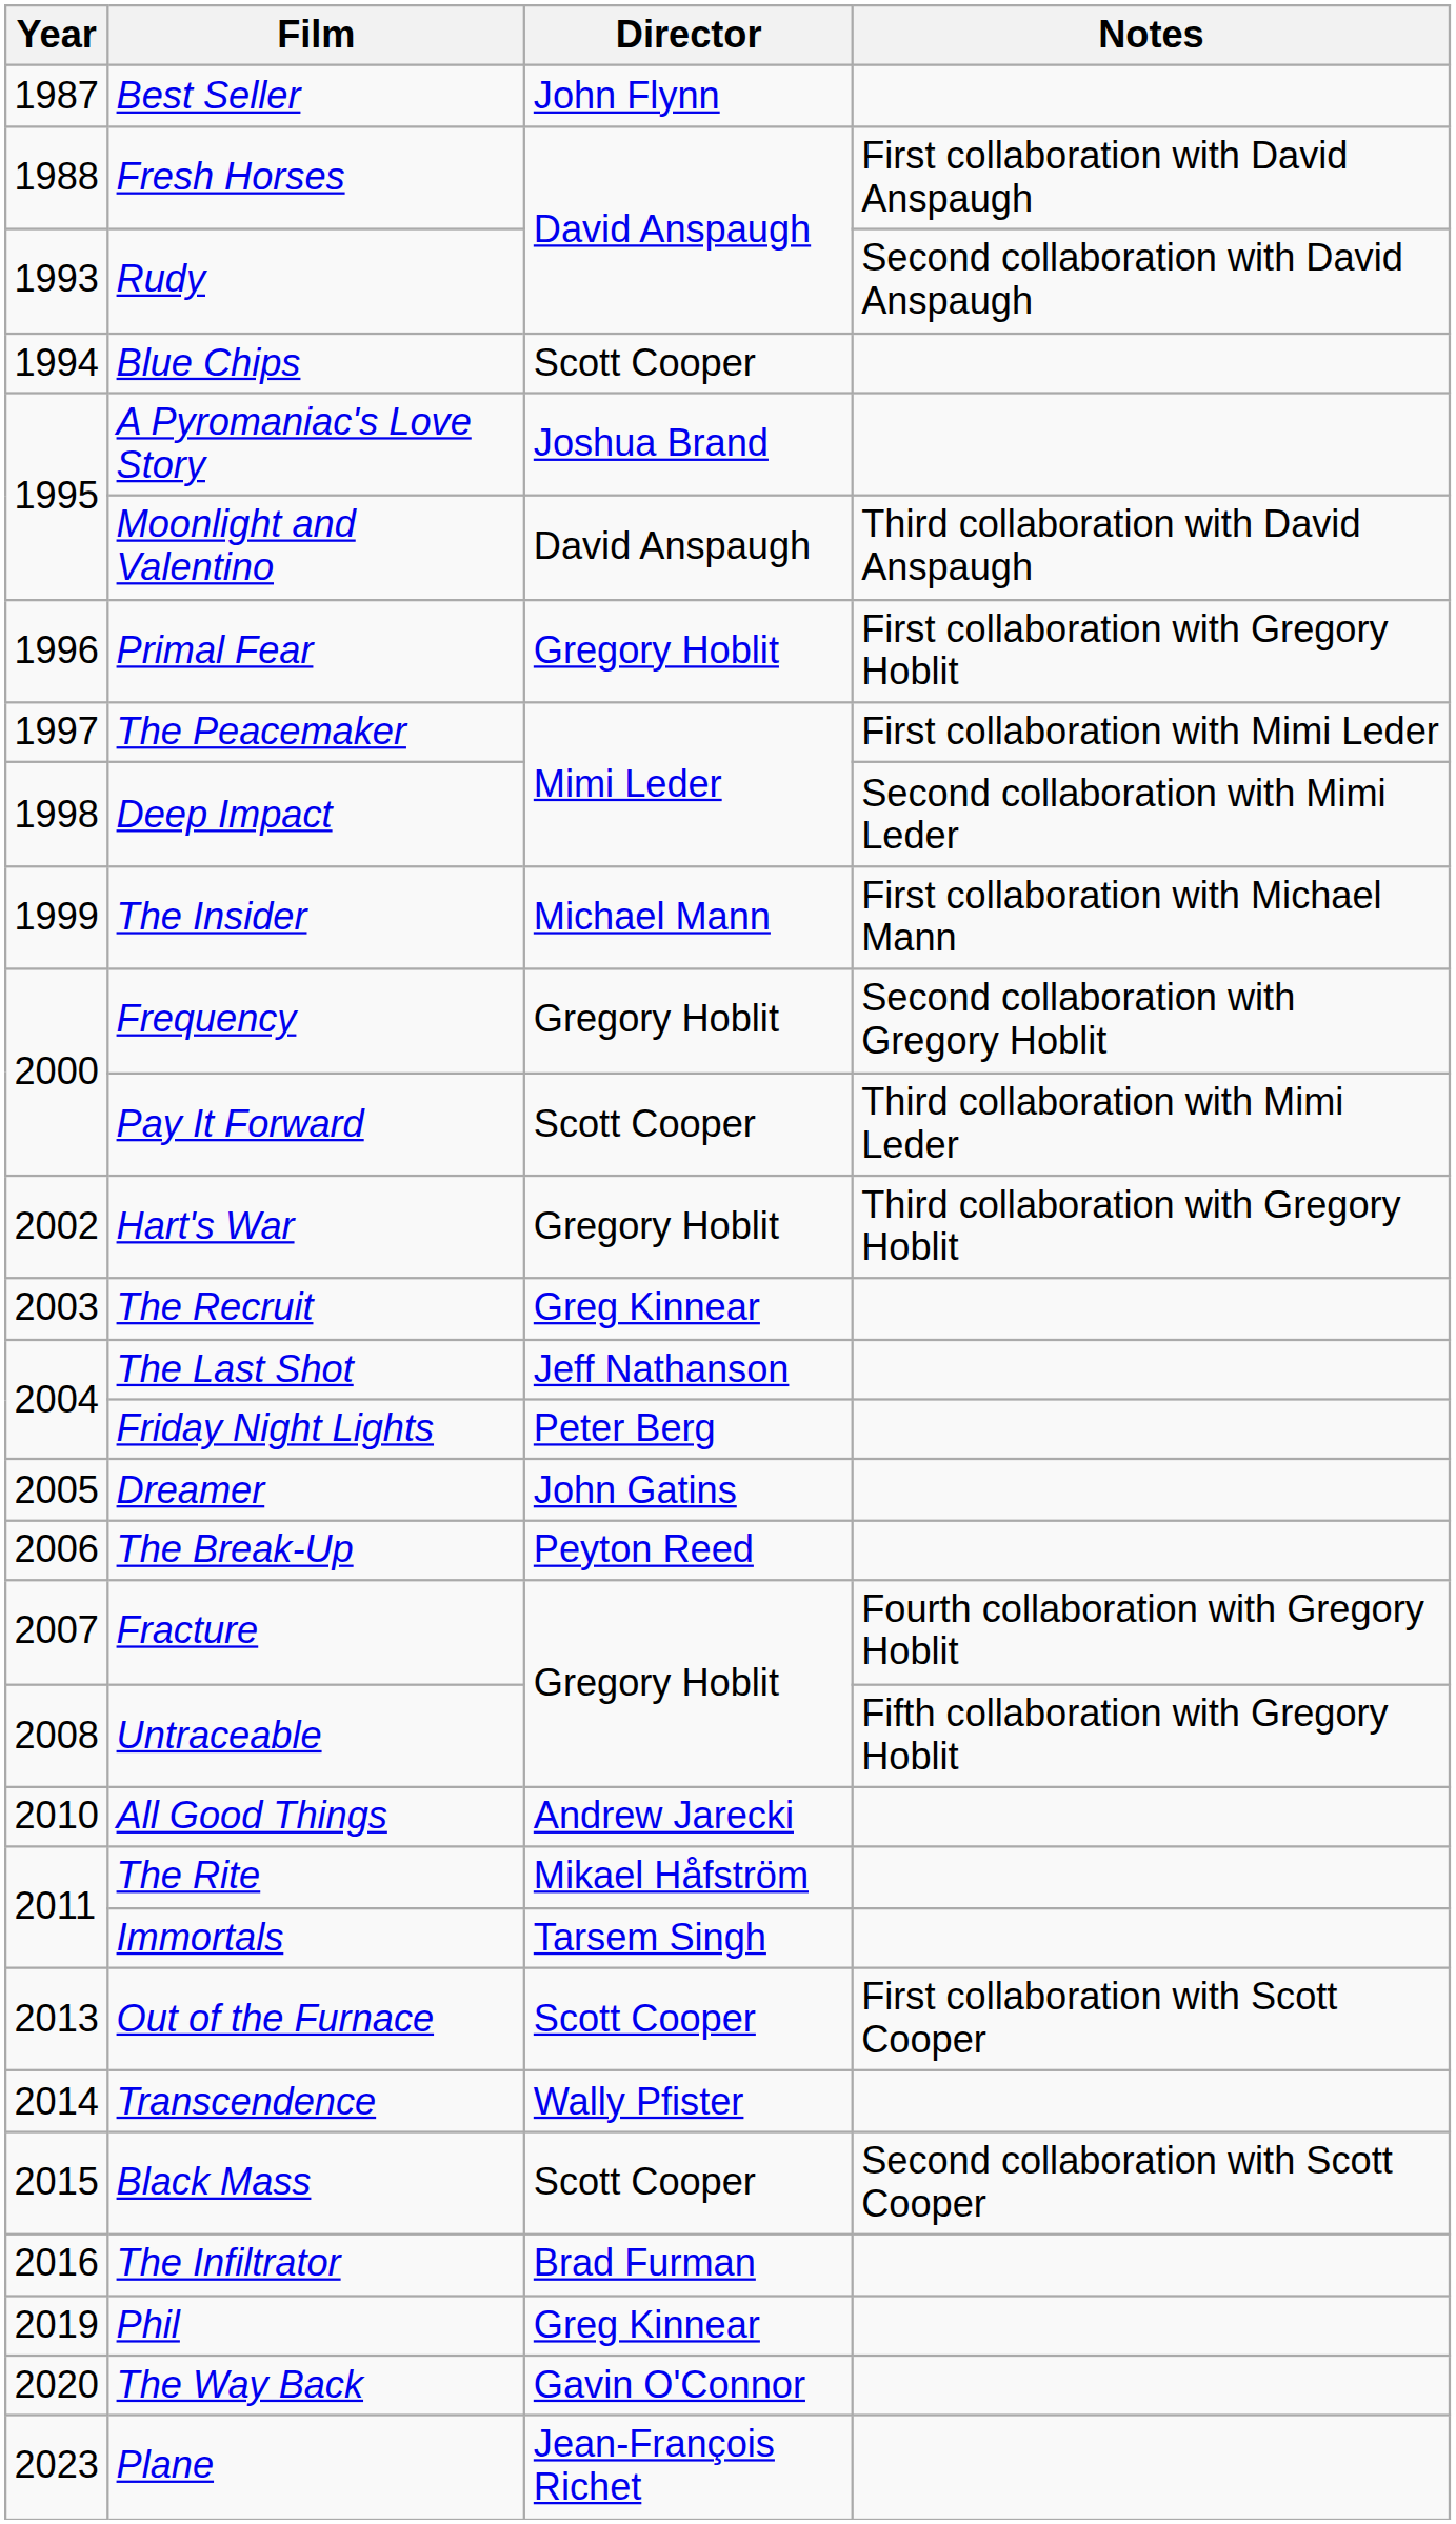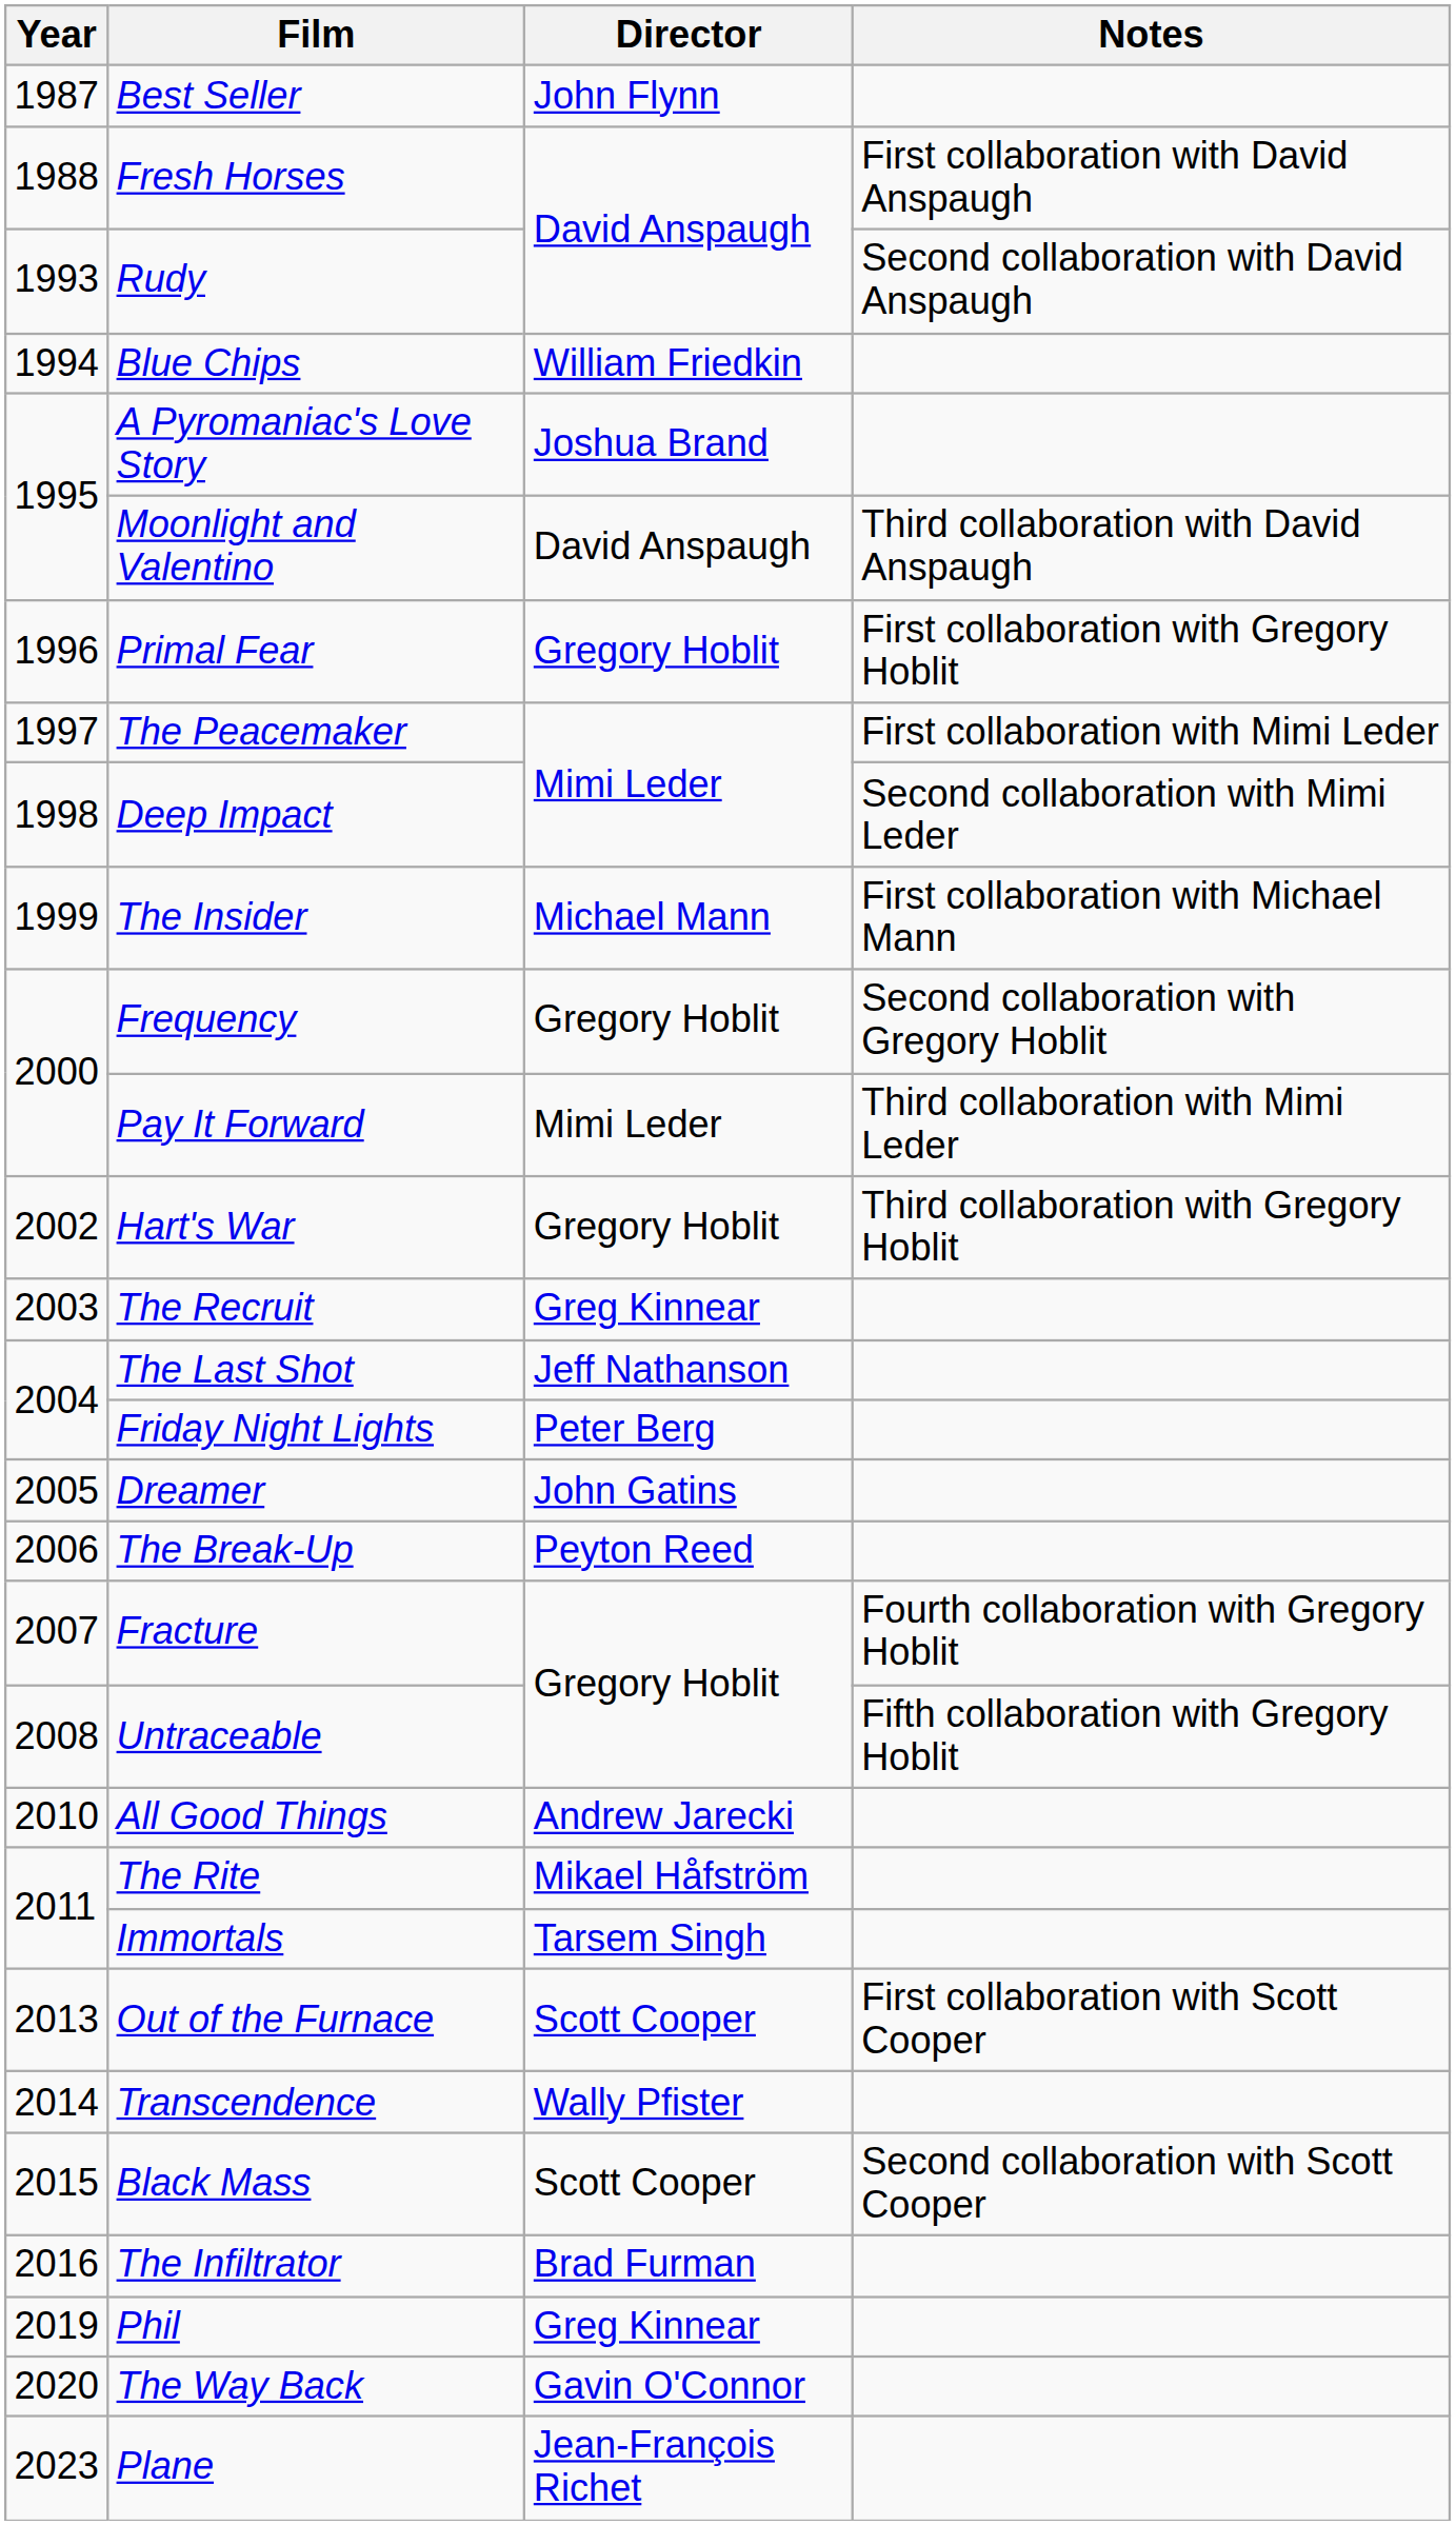 <table class="wikitable">
 <tr>
 <th>Year</th>
 <th>Film</th>
 <th>Director</th>
 <th>Notes</th>
 </tr>
 <tr>
 <td>1987</td>
 <td><em><a href='#'>Best Seller</a></em></td>
 <td><a href='#'>John Flynn</a></td>
 <td></td>
 </tr>
 <tr>
 <td>1988</td>
 <td><em><a href='#'>Fresh Horses</a></em></td>
 <td rowspan=2><a href='#'>David Anspaugh</a></td>
 <td>First collaboration with David Anspaugh</td>
 </tr>
 <tr>
 <td>1993</td>
 <td><em><a href='#'>Rudy</a></em></td>
 <td>Second collaboration with David Anspaugh</td>
 </tr>
 <tr>
 <td>1994</td>
 <td><em><a href='#'>Blue Chips</a></em></td>
-<td>Scott Cooper</td>
+<td><a href='#'>William Friedkin</a></td>
 <td></td>
 </tr>
 <tr>
 <td rowspan=2>1995</td>
 <td><em><a href='#'>A Pyromaniac's Love Story</a></em></td>
 <td><a href='#'>Joshua Brand</a></td>
 <td></td>
 </tr>
 <tr>
 <td><em><a href='#'>Moonlight and Valentino</a></em></td>
 <td>David Anspaugh</td>
 <td>Third collaboration with David Anspaugh</td>
 </tr>
 <tr>
 <td>1996</td>
 <td><em><a href='#'>Primal Fear</a></em></td>
 <td><a href='#'>Gregory Hoblit</a></td>
 <td>First collaboration with Gregory Hoblit</td>
 </tr>
 <tr>
 <td>1997</td>
 <td><em><a href='#'>The Peacemaker</a></em></td>
 <td rowspan=2><a href='#'>Mimi Leder</a></td>
 <td>First collaboration with Mimi Leder</td>
 </tr>
 <tr>
 <td>1998</td>
 <td><em><a href='#'>Deep Impact</a></em></td>
 <td>Second collaboration with Mimi Leder</td>
 </tr>
 <tr>
 <td>1999</td>
 <td><em><a href='#'>The Insider</a></em></td>
 <td><a href='#'>Michael Mann</a></td>
 <td>First collaboration with Michael Mann</td>
 </tr>
 <tr>
 <td rowspan=2>2000</td>
 <td><em><a href='#'>Frequency</a></em></td>
 <td>Gregory Hoblit</td>
 <td>Second collaboration with Gregory Hoblit</td>
 </tr>
 <tr>
 <td><em><a href='#'>Pay It Forward</a></em></td>
-<td>Scott Cooper</td>
+<td>Mimi Leder</td>
 <td>Third collaboration with Mimi Leder</td>
 </tr>
 <tr>
 <td>2002</td>
 <td><em><a href='#'>Hart's War</a></em></td>
 <td>Gregory Hoblit</td>
 <td>Third collaboration with Gregory Hoblit</td>
 </tr>
 <tr>
 <td>2003</td>
 <td><em><a href='#'>The Recruit</a></em></td>
 <td><a href='#'>Greg Kinnear</a></td>
 <td></td>
 </tr>
 <tr>
 <td rowspan=2>2004</td>
 <td><em><a href='#'>The Last Shot</a></em></td>
 <td><a href='#'>Jeff Nathanson</a></td>
 <td></td>
 </tr>
 <tr>
 <td><em><a href='#'>Friday Night Lights</a></em></td>
 <td><a href='#'>Peter Berg</a></td>
 <td></td>
 </tr>
 <tr>
 <td>2005</td>
 <td><em><a href='#'>Dreamer</a></em></td>
 <td><a href='#'>John Gatins</a></td>
 <td></td>
 </tr>
 <tr>
 <td>2006</td>
 <td><em><a href='#'>The Break-Up</a></em></td>
 <td><a href='#'>Peyton Reed</a></td>
 <td></td>
 </tr>
 <tr>
 <td>2007</td>
 <td><em><a href='#'>Fracture</a></em></td>
 <td rowspan=2>Gregory Hoblit</td>
 <td>Fourth collaboration with Gregory Hoblit</td>
 </tr>
 <tr>
 <td>2008</td>
 <td><em><a href='#'>Untraceable</a></em></td>
 <td>Fifth collaboration with Gregory Hoblit</td>
 </tr>
 <tr>
 <td>2010</td>
 <td><em><a href='#'>All Good Things</a></em></td>
 <td><a href='#'>Andrew Jarecki</a></td>
 <td></td>
 </tr>
 <tr>
 <td rowspan=2>2011</td>
 <td><em><a href='#'>The Rite</a></em></td>
 <td><a href='#'>Mikael Håfström</a></td>
 <td></td>
 </tr>
 <tr>
 <td><em><a href='#'>Immortals</a></em></td>
 <td><a href='#'>Tarsem Singh</a></td>
 <td></td>
 </tr>
 <tr>
 <td>2013</td>
 <td><em><a href='#'>Out of the Furnace</a></em></td>
 <td><a href='#'>Scott Cooper</a></td>
 <td>First collaboration with Scott Cooper</td>
 </tr>
 <tr>
 <td>2014</td>
 <td><em><a href='#'>Transcendence</a></em></td>
 <td><a href='#'>Wally Pfister</a></td>
 <td></td>
 </tr>
 <tr>
 <td>2015</td>
 <td><em><a href='#'>Black Mass</a></em></td>
 <td>Scott Cooper</td>
 <td>Second collaboration with Scott Cooper</td>
 </tr>
 <tr>
 <td>2016</td>
 <td><em><a href='#'>The Infiltrator</a></em></td>
 <td><a href='#'>Brad Furman</a></td>
 <td></td>
 </tr>
 <tr>
 <td>2019</td>
 <td><em><a href='#'>Phil</a></em></td>
 <td><a href='#'>Greg Kinnear</a></td>
 <td></td>
 </tr>
 <tr>
 <td>2020</td>
 <td><em><a href='#'>The Way Back</a></em></td>
 <td><a href='#'>Gavin O'Connor</a></td>
 <td></td>
 </tr>
 <tr>
 <td>2023</td>
 <td><em><a href='#'>Plane</a></em></td>
 <td><a href='#'>Jean-François Richet</a></td>
 <td></td>
 </tr>
 </table>
